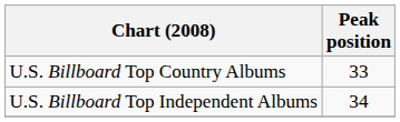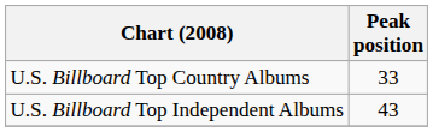 <table class="wikitable">
 <tr>
 <th>Chart (2008)</th>
 <th>Peak<br>position</th>
 </tr>
 <tr>
 <td>U.S. <em>Billboard</em> Top Country Albums</td>
 <td align="center">33</td>
 </tr>
 <tr>
 <td>U.S. <em>Billboard</em> Top Independent Albums</td>
-<td align="center">34</td>
+<td align="center">43</td>
 </tr>
 <tr>
 </tr>
 </table>
